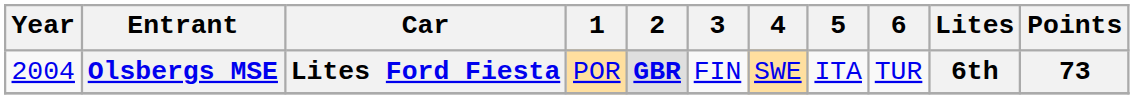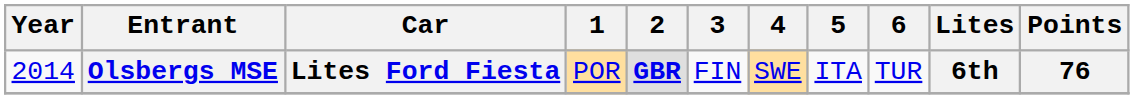 <table class="wikitable" border="1" style="text-align:center; font-size:90%;">
 <tr valign="top">
 <th>Year</th>
 <th>Entrant</th>
 <th>Car</th>
 <th>1</th>
 <th>2</th>
 <th>3</th>
 <th>4</th>
 <th>5</th>
 <th>6</th>
 <th>Lites</th>
 <th>Points</th>
 </tr>
 <tr>
-<td><a href='#'>2004</a></td>
+<td><a href='#'>2014</a></td>
 <th><a href='#'>Olsbergs MSE</a></th>
 <th>Lites <a href='#'>Ford Fiesta</a></th>
 <td style="background:#FFDF9F;"><a href='#'>POR</a><br></td>
 <td style="background:#DFDFDF;"><strong><a href='#'>GBR</a><br></strong></td>
 <td><a href='#'>FIN</a></td>
 <td style="background:#FFDF9F;"><a href='#'>SWE</a><br></td>
 <td><a href='#'>ITA</a></td>
 <td><a href='#'>TUR</a></td>
 <th>6th</th>
-<th>73</th>
+<th>76</th>
 </tr>
 <tr>
 </tr>
 </table>
